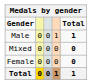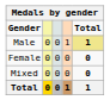 <table class="wikitable" style="font-size:85%;float:right">
 <tr bgcolor=EFEFEF>
 <th colspan=5><strong>Medals by gender</strong></th>
 </tr>
 <tr align=center>
 <td><strong>Gender</strong></td>
 <td bgcolor=F7F6A8></td>
 <td bgcolor=DCE5E5></td>
 <td bgcolor=FFDAB9></td>
 <td><strong>Total</strong></td>
 </tr>
 <tr align=center>
 <td>Male</td>
 <td bgcolor=F7F6A8>0</td>
 <td bgcolor=DCE5E5>0</td>
 <td bgcolor=FFDAB9>1</td>
-<td><strong>1</strong></td>
+<td style="background: khaki;"><strong>1</strong></td>
 </tr>
 <tr align=center>
-<td>Mixed</td>
+<td>Female</td>
 <td bgcolor=F7F6A8>0</td>
 <td bgcolor=DCE5E5>0</td>
 <td bgcolor=FFDAB9>0</td>
 <td><strong>0</strong></td>
 </tr>
 <tr align=center>
-<td>Female</td>
+<td>Mixed</td>
 <td bgcolor=F7F6A8>0</td>
 <td bgcolor=DCE5E5>0</td>
 <td bgcolor=FFDAB9>0</td>
 <td><strong>0</strong></td>
 </tr>
 <tr align=center>
 <th><strong>Total</strong></th>
 <th style="background:gold"><strong>0</strong></th>
 <th style="background:silver"><strong>0</strong></th>
 <th style="background:#c96"><strong>1</strong></th>
 <th><strong>1</strong></th>
 </tr>
 </table>
